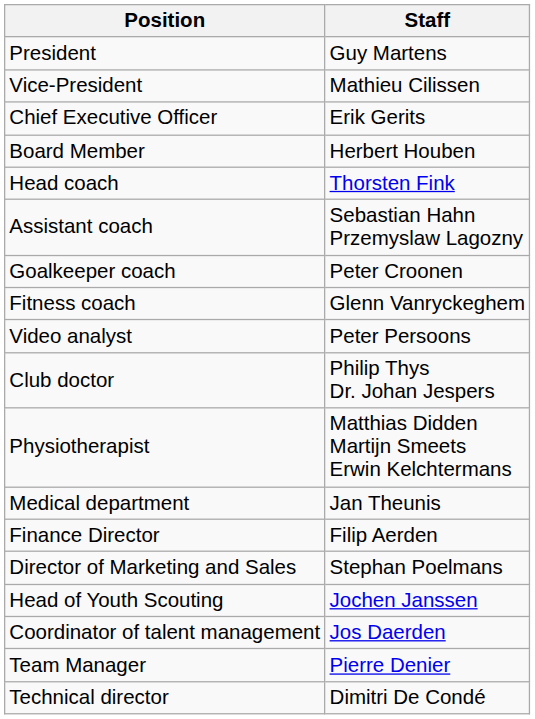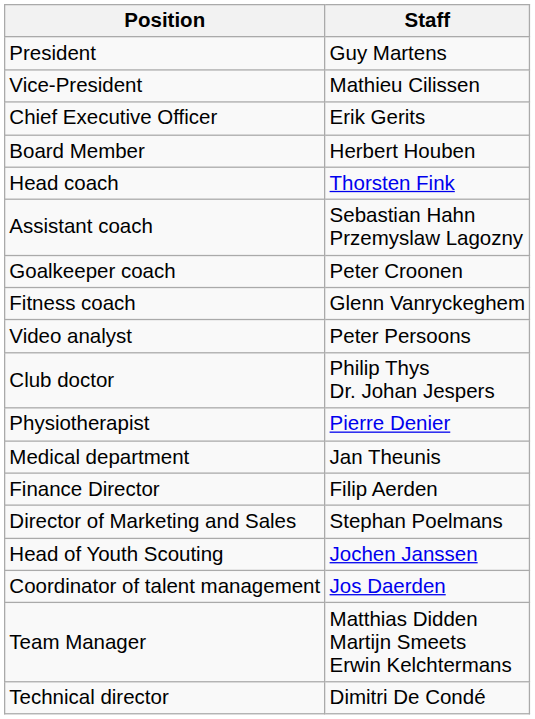 <table class="wikitable">
 <tr>
 <th>Position</th>
 <th>Staff</th>
 </tr>
 <tr>
 <td>President</td>
 <td> Guy Martens</td>
 </tr>
 <tr>
 <td>Vice-President</td>
 <td> Mathieu Cilissen</td>
 </tr>
 <tr>
 <td>Chief Executive Officer</td>
 <td> Erik Gerits</td>
 </tr>
 <tr>
 <td>Board Member</td>
 <td> Herbert Houben</td>
 </tr>
 <tr>
 <td>Head coach</td>
 <td> <a href='#'>Thorsten Fink</a></td>
 </tr>
 <tr>
 <td>Assistant coach</td>
 <td> Sebastian Hahn <br>  Przemyslaw Lagozny</td>
 </tr>
 <tr>
 <td>Goalkeeper coach</td>
 <td> Peter Croonen</td>
 </tr>
 <tr>
 <td>Fitness coach</td>
 <td> Glenn Vanryckeghem</td>
 </tr>
 <tr>
 <td>Video analyst</td>
 <td> Peter Persoons</td>
 </tr>
 <tr>
 <td>Club doctor</td>
 <td> Philip Thys <br>  Dr. Johan Jespers</td>
 </tr>
 <tr>
 <td>Physiotherapist</td>
-<td> Matthias Didden <br>  Martijn Smeets <br>  Erwin Kelchtermans</td>
+<td> <a href='#'>Pierre Denier</a></td>
 </tr>
 <tr>
 <td>Medical department</td>
 <td> Jan Theunis</td>
 </tr>
 <tr>
 <td>Finance Director</td>
 <td> Filip Aerden</td>
 </tr>
 <tr>
 <td>Director of Marketing and Sales</td>
 <td> Stephan Poelmans</td>
 </tr>
 <tr>
 <td>Head of Youth Scouting</td>
 <td> <a href='#'>Jochen Janssen</a></td>
 </tr>
 <tr>
 <td>Coordinator of talent management</td>
 <td> <a href='#'>Jos Daerden</a></td>
 </tr>
 <tr>
 <td>Team Manager</td>
-<td> <a href='#'>Pierre Denier</a></td>
+<td> Matthias Didden <br>  Martijn Smeets <br>  Erwin Kelchtermans</td>
 </tr>
 <tr>
 <td>Technical director</td>
 <td> Dimitri De Condé</td>
 </tr>
 </table>
